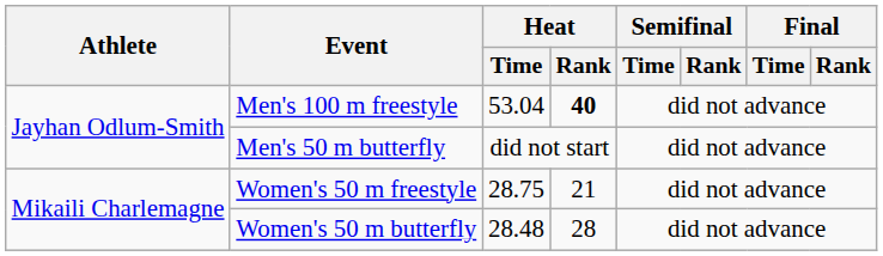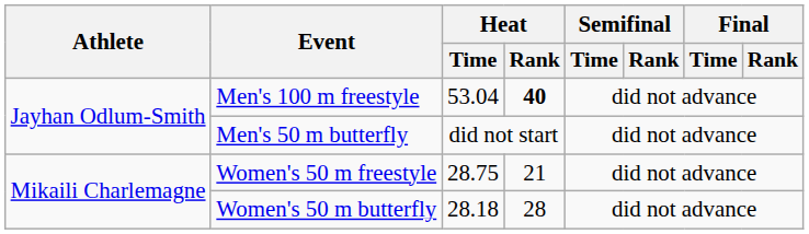 <table class=wikitable style=font-size:90%>
 <tr>
 <th rowspan=2>Athlete</th>
 <th rowspan=2>Event</th>
 <th colspan=2>Heat</th>
 <th colspan=2>Semifinal</th>
 <th colspan=2>Final</th>
 </tr>
 <tr style=font-size:95%>
 <th>Time</th>
 <th>Rank</th>
 <th>Time</th>
 <th>Rank</th>
 <th>Time</th>
 <th>Rank</th>
 </tr>
 <tr align=center>
 <td align=left rowspan=2><a href='#'>Jayhan Odlum-Smith</a></td>
 <td align=left rowspan="1"><a href='#'>Men's 100 m freestyle</a></td>
 <td>53.04</td>
 <td><strong>40</strong></td>
 <td colspan=4>did not advance</td>
 </tr>
 <tr align=center>
 <td align=left rowspan="1"><a href='#'>Men's 50 m butterfly</a></td>
 <td colspan=2>did not start</td>
 <td colspan=4>did not advance</td>
 </tr>
 <tr align=center>
 <td align=left rowspan=2><a href='#'>Mikaili Charlemagne</a></td>
 <td align=left rowspan="1"><a href='#'>Women's 50 m freestyle</a></td>
 <td>28.75</td>
 <td>21</td>
 <td colspan=4>did not advance</td>
 </tr>
 <tr align=center>
 <td align=left rowspan="1"><a href='#'>Women's 50 m butterfly</a></td>
-<td>28.48</td>
+<td>28.18</td>
 <td>28</td>
 <td colspan=4>did not advance</td>
 </tr>
 </table>
